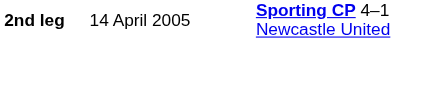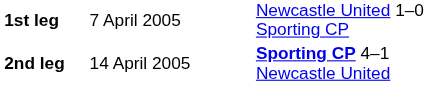 <table>
 <tr ---->
 <td width="75"></td>
 </tr>
 <tr ---->
 <td width="75"></td>
 <td width="150"></td>
 <td width="200"></td>
 </tr>
 <tr ---->
+<td><strong>1st leg</strong></td>
+<td>7 April 2005</td>
+<td><a href='#'>Newcastle United</a> 1–0 <a href='#'>Sporting CP</a></td>
+</tr>
+<tr ---->
 <td><strong>2nd leg</strong></td>
 <td>14 April 2005</td>
 <td><strong><a href='#'>Sporting CP</a></strong> 4–1 <a href='#'>Newcastle United</a></td>
 </tr>
 </table>
